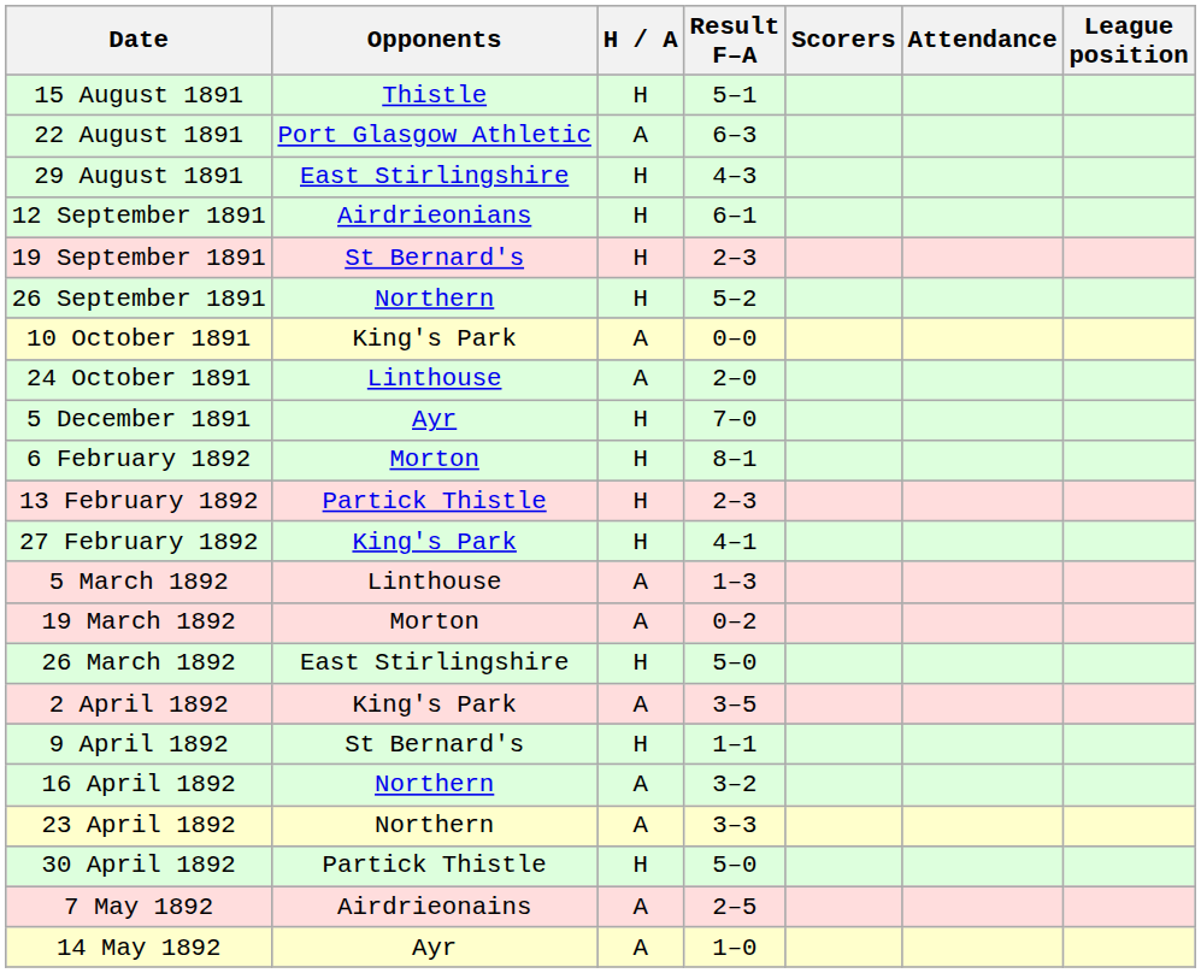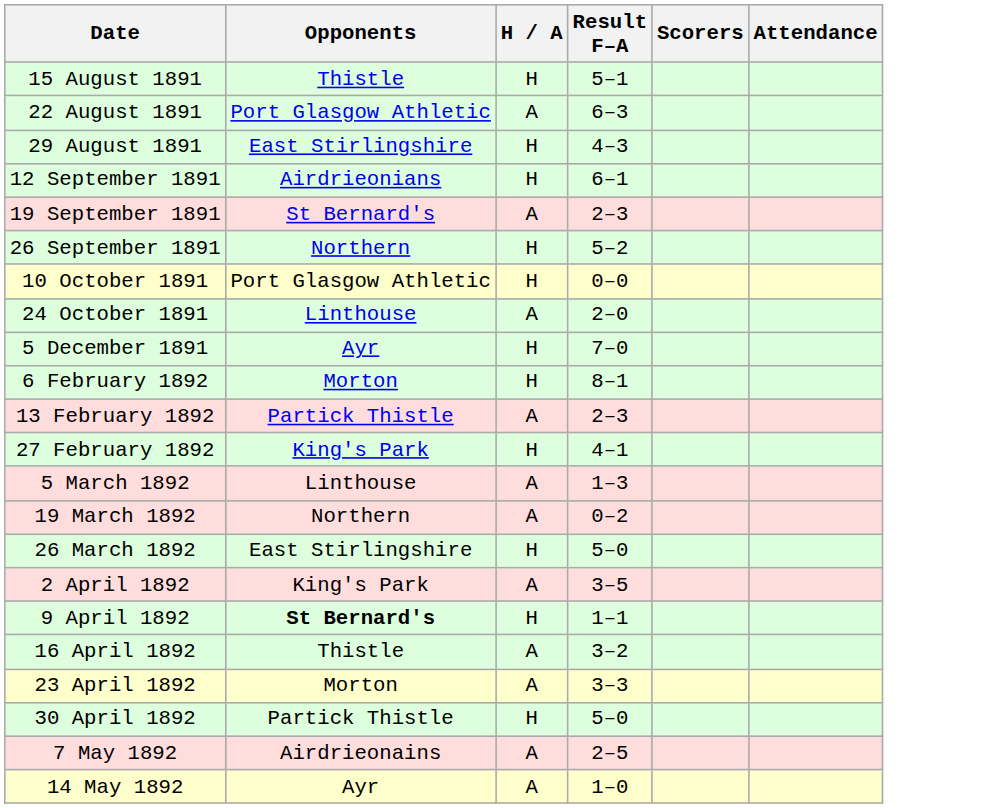 <table class="wikitable" style="text-align:center">
 <tr>
 <th>Date</th>
 <th>Opponents</th>
 <th>H / A</th>
 <th>Result<br>F–A</th>
 <th>Scorers</th>
 <th>Attendance</th>
-<th>League<br>position</th>
 </tr>
 <tr bgcolor=#ddffdd>
 <td>15 August 1891</td>
 <td><a href='#'>Thistle</a></td>
 <td>H</td>
 <td>5–1</td>
-<td></td>
 <td></td>
 <td></td>
 </tr>
 <tr bgcolor=#ddffdd>
 <td>22 August 1891</td>
 <td><a href='#'>Port Glasgow Athletic</a></td>
 <td>A</td>
 <td>6–3</td>
 <td></td>
 <td></td>
-<td></td>
 </tr>
 <tr bgcolor=#ddffdd>
 <td>29 August 1891</td>
 <td><a href='#'>East Stirlingshire</a></td>
 <td>H</td>
 <td>4–3</td>
-<td></td>
 <td></td>
 <td></td>
 </tr>
 <tr bgcolor=#ddffdd>
 <td>12 September 1891</td>
 <td><a href='#'>Airdrieonians</a></td>
 <td>H</td>
 <td>6–1</td>
 <td></td>
 <td></td>
-<td></td>
 </tr>
 <tr bgcolor=#ffdddd>
 <td>19 September 1891</td>
 <td><a href='#'>St Bernard's</a></td>
-<td>H</td>
+<td>A</td>
 <td>2–3</td>
-<td></td>
 <td></td>
 <td></td>
 </tr>
 <tr bgcolor=#ddffdd>
 <td>26 September 1891</td>
 <td><a href='#'>Northern</a></td>
 <td>H</td>
 <td>5–2</td>
 <td></td>
 <td></td>
-<td></td>
 </tr>
 <tr bgcolor=#ffffcc>
 <td>10 October 1891</td>
-<td>King's Park</td>
-<td>A</td>
+<td>Port Glasgow Athletic</td>
+<td>H</td>
 <td>0–0</td>
-<td></td>
 <td></td>
 <td></td>
 </tr>
 <tr bgcolor=#ddffdd>
 <td>24 October 1891</td>
 <td><a href='#'>Linthouse</a></td>
 <td>A</td>
 <td>2–0</td>
 <td></td>
 <td></td>
-<td></td>
 </tr>
 <tr bgcolor=#ddffdd>
 <td>5 December 1891</td>
 <td><a href='#'>Ayr</a></td>
 <td>H</td>
 <td>7–0</td>
-<td></td>
 <td></td>
 <td></td>
 </tr>
 <tr bgcolor=#ddffdd>
 <td>6 February 1892</td>
 <td><a href='#'>Morton</a></td>
 <td>H</td>
 <td>8–1</td>
 <td></td>
 <td></td>
-<td></td>
 </tr>
 <tr bgcolor=#ffdddd>
 <td>13 February 1892</td>
 <td><a href='#'>Partick Thistle</a></td>
-<td>H</td>
+<td>A</td>
 <td>2–3</td>
-<td></td>
 <td></td>
 <td></td>
 </tr>
 <tr bgcolor=#ddffdd>
 <td>27 February 1892</td>
 <td><a href='#'>King's Park</a></td>
 <td>H</td>
 <td>4–1</td>
 <td></td>
 <td></td>
-<td></td>
 </tr>
 <tr bgcolor=#ffdddd>
 <td>5 March 1892</td>
 <td>Linthouse</td>
 <td>A</td>
 <td>1–3</td>
 <td></td>
 <td></td>
-<td></td>
 </tr>
 <tr bgcolor=#ffdddd>
 <td>19 March 1892</td>
-<td>Morton</td>
+<td>Northern</td>
 <td>A</td>
 <td>0–2</td>
-<td></td>
 <td></td>
 <td></td>
 </tr>
 <tr bgcolor=#ddffdd>
 <td>26 March 1892</td>
 <td>East Stirlingshire</td>
 <td>H</td>
 <td>5–0</td>
 <td></td>
 <td></td>
-<td></td>
 </tr>
 <tr bgcolor=#ffdddd>
 <td>2 April 1892</td>
 <td>King's Park</td>
 <td>A</td>
 <td>3–5</td>
 <td></td>
 <td></td>
-<td></td>
 </tr>
 <tr bgcolor=#ddffdd>
 <td>9 April 1892</td>
-<td>St Bernard's</td>
+<td><strong>St Bernard's</strong></td>
 <td>H</td>
 <td>1–1</td>
-<td></td>
 <td></td>
 <td></td>
 </tr>
 <tr bgcolor=#ddffdd>
 <td>16 April 1892</td>
-<td><a href='#'>Northern</a></td>
+<td>Thistle</td>
 <td>A</td>
 <td>3–2</td>
-<td></td>
 <td></td>
 <td></td>
 </tr>
 <tr bgcolor=#ffffcc>
 <td>23 April 1892</td>
-<td>Northern</td>
+<td>Morton</td>
 <td>A</td>
 <td>3–3</td>
-<td></td>
 <td></td>
 <td></td>
 </tr>
 <tr bgcolor=#ddffdd>
 <td>30 April 1892</td>
 <td>Partick Thistle</td>
 <td>H</td>
 <td>5–0</td>
 <td></td>
 <td></td>
-<td></td>
 </tr>
 <tr bgcolor=#ffdddd>
 <td>7 May 1892</td>
 <td>Airdrieonains</td>
 <td>A</td>
 <td>2–5</td>
-<td></td>
 <td></td>
 <td></td>
 </tr>
 <tr bgcolor=#ffffcc>
 <td>14 May 1892</td>
 <td>Ayr</td>
 <td>A</td>
 <td>1–0</td>
 <td></td>
 <td></td>
-<td></td>
 </tr>
 </table>
